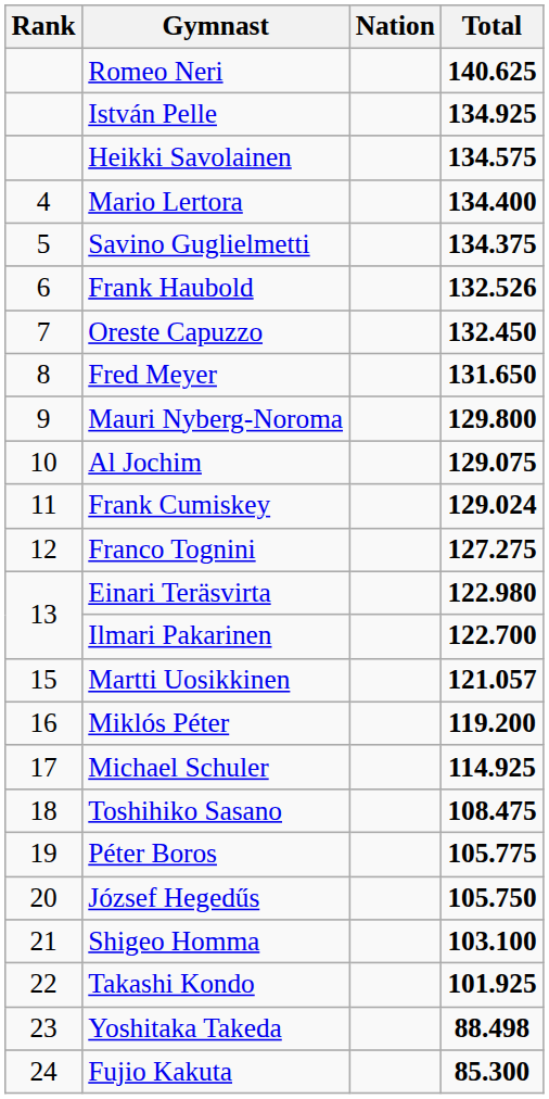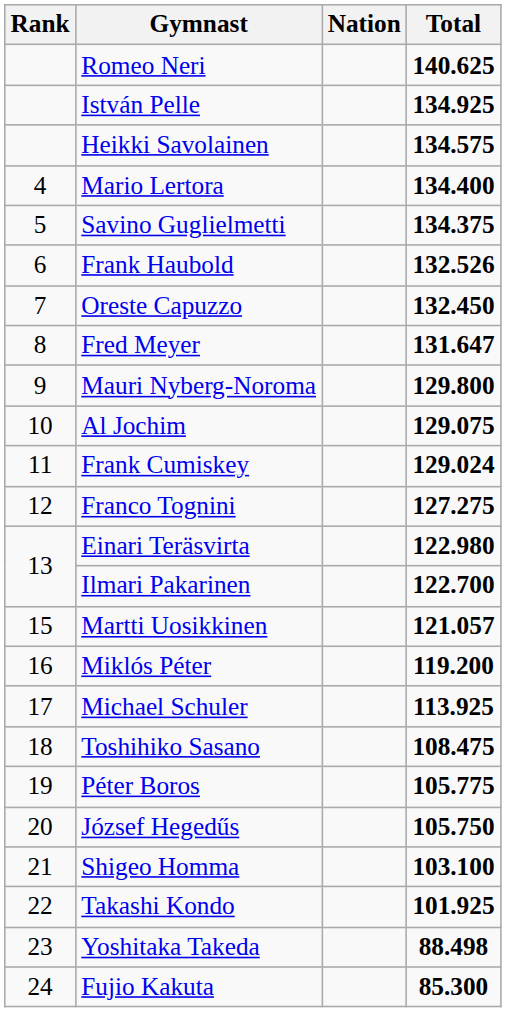 <table class="wikitable sortable" style="text-align:center">
 <tr>
 <th>Rank</th>
 <th>Gymnast</th>
 <th>Nation</th>
 <th>Total</th>
 </tr>
 <tr>
 <td></td>
 <td align=left><a href='#'>Romeo Neri</a></td>
 <td align=left></td>
 <td><strong>140.625</strong></td>
 </tr>
 <tr>
 <td></td>
 <td align=left><a href='#'>István Pelle</a></td>
 <td align=left></td>
 <td><strong>134.925</strong></td>
 </tr>
 <tr>
 <td></td>
 <td align=left><a href='#'>Heikki Savolainen</a></td>
 <td align=left></td>
 <td><strong>134.575</strong></td>
 </tr>
 <tr>
 <td>4</td>
 <td align=left><a href='#'>Mario Lertora</a></td>
 <td align=left></td>
 <td><strong>134.400</strong></td>
 </tr>
 <tr>
 <td>5</td>
 <td align=left><a href='#'>Savino Guglielmetti</a></td>
 <td align=left></td>
 <td><strong>134.375</strong></td>
 </tr>
 <tr>
 <td>6</td>
 <td align=left><a href='#'>Frank Haubold</a></td>
 <td align=left></td>
 <td><strong>132.526</strong></td>
 </tr>
 <tr>
 <td>7</td>
 <td align=left><a href='#'>Oreste Capuzzo</a></td>
 <td align=left></td>
 <td><strong>132.450</strong></td>
 </tr>
 <tr>
 <td>8</td>
 <td align=left><a href='#'>Fred Meyer</a></td>
 <td align=left></td>
-<td><strong>131.650</strong></td>
+<td><strong>131.647</strong></td>
 </tr>
 <tr>
 <td>9</td>
 <td align=left><a href='#'>Mauri Nyberg-Noroma</a></td>
 <td align=left></td>
 <td><strong>129.800</strong></td>
 </tr>
 <tr>
 <td>10</td>
 <td align=left><a href='#'>Al Jochim</a></td>
 <td align=left></td>
 <td><strong>129.075</strong></td>
 </tr>
 <tr>
 <td>11</td>
 <td align=left><a href='#'>Frank Cumiskey</a></td>
 <td align=left></td>
 <td><strong>129.024</strong></td>
 </tr>
 <tr>
 <td>12</td>
 <td align=left><a href='#'>Franco Tognini</a></td>
 <td align=left></td>
 <td><strong>127.275</strong></td>
 </tr>
 <tr>
 <td rowspan=2>13</td>
 <td align=left><a href='#'>Einari Teräsvirta</a></td>
 <td align=left></td>
 <td><strong>122.980</strong></td>
 </tr>
 <tr>
 <td align=left><a href='#'>Ilmari Pakarinen</a></td>
 <td align=left></td>
 <td><strong>122.700</strong></td>
 </tr>
 <tr>
 <td>15</td>
 <td align=left><a href='#'>Martti Uosikkinen</a></td>
 <td align=left></td>
 <td><strong>121.057</strong></td>
 </tr>
 <tr>
 <td>16</td>
 <td align=left><a href='#'>Miklós Péter</a></td>
 <td align=left></td>
 <td><strong>119.200</strong></td>
 </tr>
 <tr>
 <td>17</td>
 <td align=left><a href='#'>Michael Schuler</a></td>
 <td align=left></td>
-<td><strong>114.925</strong></td>
+<td><strong>113.925</strong></td>
 </tr>
 <tr>
 <td>18</td>
 <td align=left><a href='#'>Toshihiko Sasano</a></td>
 <td align=left></td>
 <td><strong>108.475</strong></td>
 </tr>
 <tr>
 <td>19</td>
 <td align=left><a href='#'>Péter Boros</a></td>
 <td align=left></td>
 <td><strong>105.775</strong></td>
 </tr>
 <tr>
 <td>20</td>
 <td align=left><a href='#'>József Hegedűs</a></td>
 <td align=left></td>
 <td><strong>105.750</strong></td>
 </tr>
 <tr>
 <td>21</td>
 <td align=left><a href='#'>Shigeo Homma</a></td>
 <td align=left></td>
 <td><strong>103.100</strong></td>
 </tr>
 <tr>
 <td>22</td>
 <td align=left><a href='#'>Takashi Kondo</a></td>
 <td align=left></td>
 <td><strong>101.925</strong></td>
 </tr>
 <tr>
 <td>23</td>
 <td align=left><a href='#'>Yoshitaka Takeda</a></td>
 <td align=left></td>
 <td><strong>88.498</strong></td>
 </tr>
 <tr>
 <td>24</td>
 <td align=left><a href='#'>Fujio Kakuta</a></td>
 <td align=left></td>
 <td><strong>85.300</strong></td>
 </tr>
 </table>
